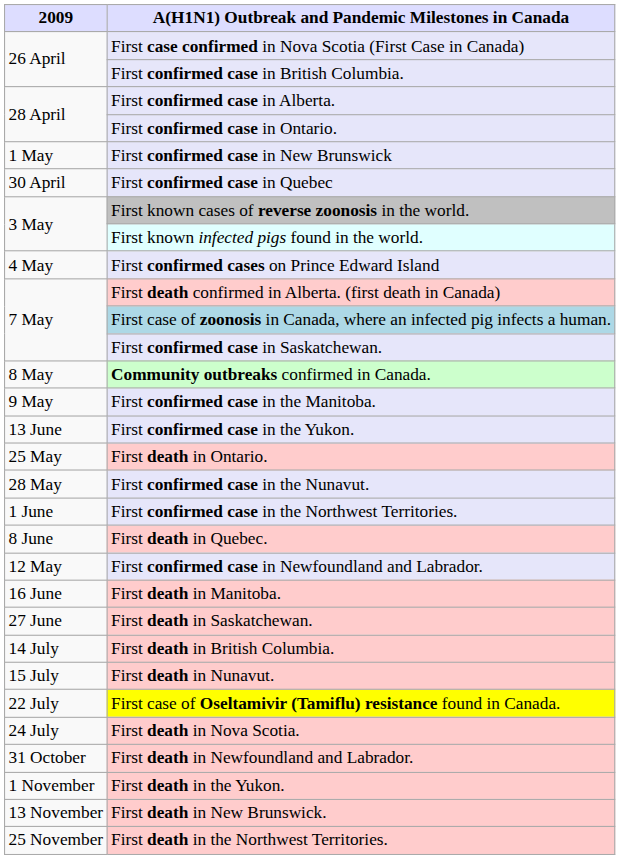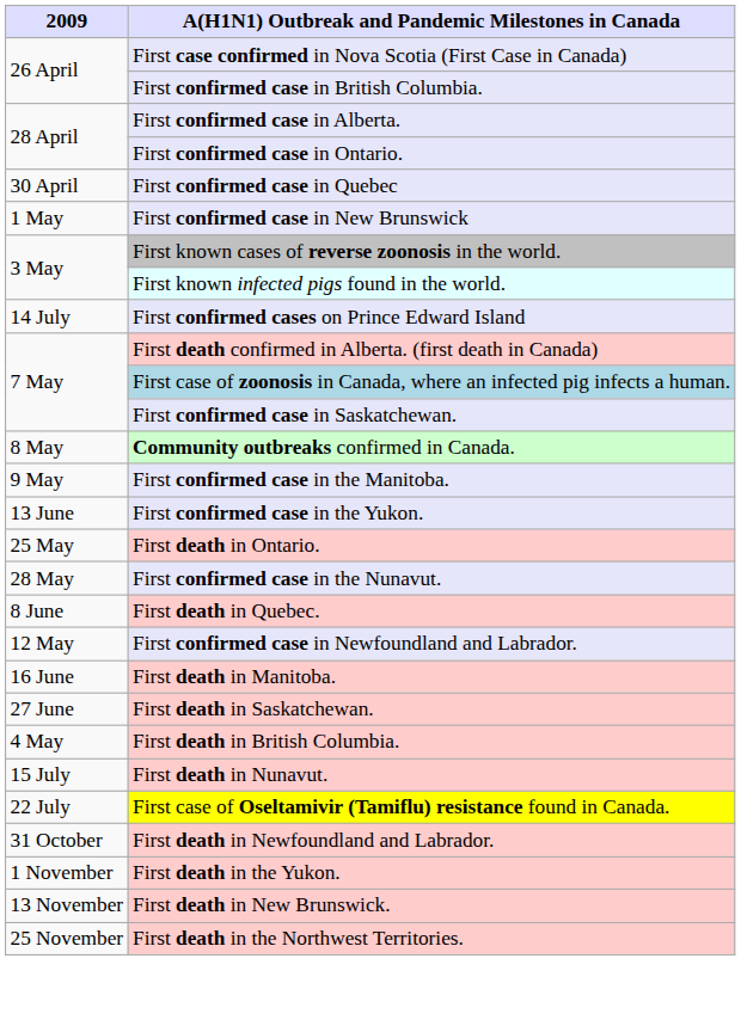 <table class="wikitable"|} 1em auto 1em auto">
 <tr>
 <th style="background:#ddf">2009</th>
 <th style="background:#ddf">A(H1N1) Outbreak and Pandemic Milestones in Canada</th>
 </tr>
 <tr>
 <td rowspan=2>26 April</td>
 <td style="background:lavender"> First <strong>case confirmed</strong> in Nova Scotia (First Case in Canada)</td>
 </tr>
 <tr>
 <td style="background:lavender"> First <strong>confirmed case</strong> in British Columbia.</td>
 </tr>
 <tr>
 <td rowspan=2>28 April</td>
 <td style="background:lavender"> First <strong>confirmed case</strong> in Alberta.</td>
 </tr>
 <tr>
 <td style="background:lavender"> First <strong>confirmed case</strong> in Ontario.</td>
 </tr>
 <tr>
+<td>30 April</td>
+<td style="background:lavender"> First <strong>confirmed case</strong> in Quebec</td>
+</tr>
+<tr>
 <td>1 May</td>
 <td style="background:lavender"> First <strong>confirmed case</strong> in New Brunswick</td>
-</tr>
-<tr>
-<td>30 April</td>
-<td style="background:lavender"> First <strong>confirmed case</strong> in Quebec</td>
 </tr>
 <tr>
 <td rowspan=2>3 May</td>
 <td style="background:#c0c0c0;"> First known cases of <strong>reverse zoonosis</strong> in the world.</td>
 </tr>
 <tr>
 <td style="background:lightcyan"> First known <em>infected pigs</em> found in the world.</td>
 </tr>
 <tr>
-<td>4 May</td>
+<td>14 July</td>
 <td style="background:lavender"> First <strong>confirmed cases</strong> on Prince Edward Island</td>
 </tr>
 <tr>
 <td rowspan=3>7 May</td>
 <td style="background:#ffcccc;"> First <strong>death</strong> confirmed in Alberta. (first death in Canada)</td>
 </tr>
 <tr>
 <td style="background:lightblue;"> First case of <strong>zoonosis</strong> in Canada, where an infected pig infects a human.</td>
 </tr>
 <tr>
 <td style="background:lavender"> First <strong>confirmed case</strong> in Saskatchewan.</td>
 </tr>
 <tr>
 <td>8 May</td>
 <td style="background:#ccffcc;"> <strong>Community outbreaks</strong> confirmed in Canada.</td>
 </tr>
 <tr>
 <td>9 May</td>
 <td style="background:lavender"> First <strong>confirmed case</strong> in the Manitoba.</td>
 </tr>
 <tr>
 <td>13 June</td>
 <td style="background:lavender"> First <strong>confirmed case</strong> in the Yukon.</td>
 </tr>
 <tr>
 <td>25 May</td>
 <td style="background:#ffcccc;"> First <strong>death</strong> in Ontario.</td>
 </tr>
 <tr>
 <td>28 May</td>
 <td style="background:lavender"> First <strong>confirmed case</strong> in the Nunavut.</td>
 </tr>
 <tr>
-<td>1 June</td>
-<td style="background:lavender"> First <strong>confirmed case</strong> in the Northwest Territories.</td>
-</tr>
-<tr>
 <td>8 June</td>
 <td style="background:#ffcccc;"> First <strong>death</strong> in Quebec.</td>
 </tr>
 <tr>
 <td>12 May</td>
 <td style="background:lavender"> First <strong>confirmed case</strong> in Newfoundland and Labrador.</td>
 </tr>
 <tr>
 <td>16 June</td>
 <td style="background:#ffcccc;"> First <strong>death</strong> in Manitoba.</td>
 </tr>
 <tr>
 <td>27 June</td>
 <td style="background:#ffcccc;"> First <strong>death</strong> in Saskatchewan.</td>
 </tr>
 <tr>
-<td>14 July</td>
+<td>4 May</td>
 <td style="background:#ffcccc;"> First <strong>death</strong> in British Columbia.</td>
 </tr>
 <tr>
 <td>15 July</td>
 <td style="background:#ffcccc;"> First <strong>death</strong> in Nunavut.</td>
 </tr>
 <tr>
 <td>22 July</td>
 <td style="background:yellow;"> First case of <strong>Oseltamivir (Tamiflu) resistance</strong> found in Canada.</td>
-</tr>
-<tr>
-<td>24 July</td>
-<td style="background:#ffcccc;"> First <strong>death</strong> in Nova Scotia.</td>
 </tr>
 <tr>
 <td>31 October</td>
 <td style="background:#ffcccc;"> First <strong>death</strong> in Newfoundland and Labrador.</td>
 </tr>
 <tr>
 <td>1 November</td>
 <td style="background:#ffcccc;"> First <strong>death</strong> in the Yukon.</td>
 </tr>
 <tr>
 <td>13 November</td>
 <td style="background:#ffcccc;"> First <strong>death</strong> in New Brunswick.</td>
 </tr>
 <tr>
 <td>25 November</td>
 <td style="background:#ffcccc;"> First <strong>death</strong> in the Northwest Territories.</td>
 </tr>
 </table>
